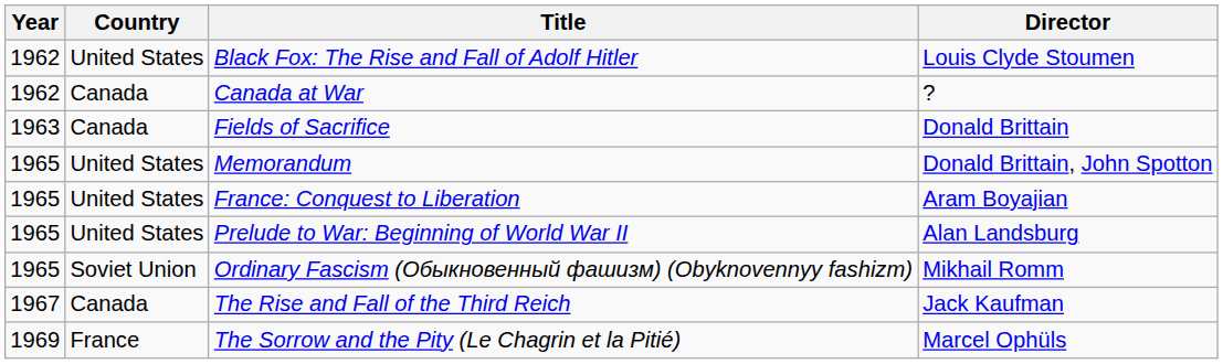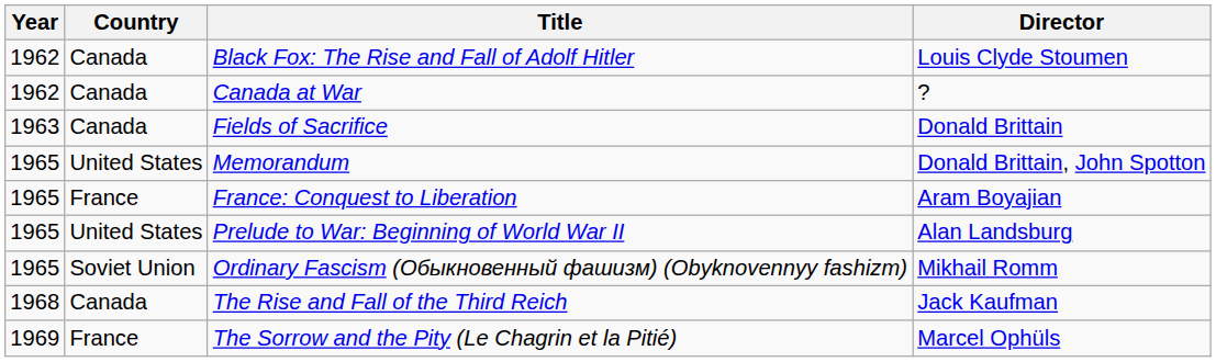 <table class="wikitable" border="1">
 <tr>
 <th>Year</th>
 <th>Country</th>
 <th>Title</th>
 <th>Director</th>
 </tr>
 <tr>
 <td>1962</td>
-<td>United States</td>
+<td>Canada</td>
 <td><em><a href='#'>Black Fox: The Rise and Fall of Adolf Hitler</a></em></td>
 <td><a href='#'>Louis Clyde Stoumen</a></td>
 </tr>
 <tr>
 <td>1962</td>
 <td>Canada</td>
 <td><em><a href='#'>Canada at War</a></em></td>
 <td>?</td>
 </tr>
 <tr>
 <td>1963</td>
 <td>Canada</td>
 <td><em><a href='#'>Fields of Sacrifice</a></em></td>
 <td><a href='#'>Donald Brittain</a></td>
 </tr>
 <tr>
 <td>1965</td>
 <td>United States</td>
 <td><em><a href='#'>Memorandum</a></em></td>
 <td><a href='#'>Donald Brittain</a>, <a href='#'>John Spotton</a></td>
 </tr>
 <tr>
 <td>1965</td>
-<td>United States</td>
+<td>France</td>
 <td><em><a href='#'>France: Conquest to Liberation</a></em></td>
 <td><a href='#'>Aram Boyajian</a></td>
 </tr>
 <tr>
 <td>1965</td>
 <td>United States</td>
 <td><em><a href='#'>Prelude to War: Beginning of World War II</a></em></td>
 <td><a href='#'>Alan Landsburg</a></td>
 </tr>
 <tr>
 <td>1965</td>
 <td>Soviet Union</td>
 <td><em><a href='#'>Ordinary Fascism</a> (Обыкновенный фашизм) (Obyknovennyy fashizm)</em></td>
 <td><a href='#'>Mikhail Romm</a></td>
 </tr>
 <tr>
-<td>1967</td>
+<td>1968</td>
 <td>Canada</td>
 <td><em><a href='#'>The Rise and Fall of the Third Reich</a></em></td>
 <td><a href='#'>Jack Kaufman</a></td>
 </tr>
 <tr>
 <td>1969</td>
 <td>France</td>
 <td><em><a href='#'>The Sorrow and the Pity</a> (Le Chagrin et la Pitié)</em></td>
 <td><a href='#'>Marcel Ophüls</a></td>
 </tr>
 </table>
